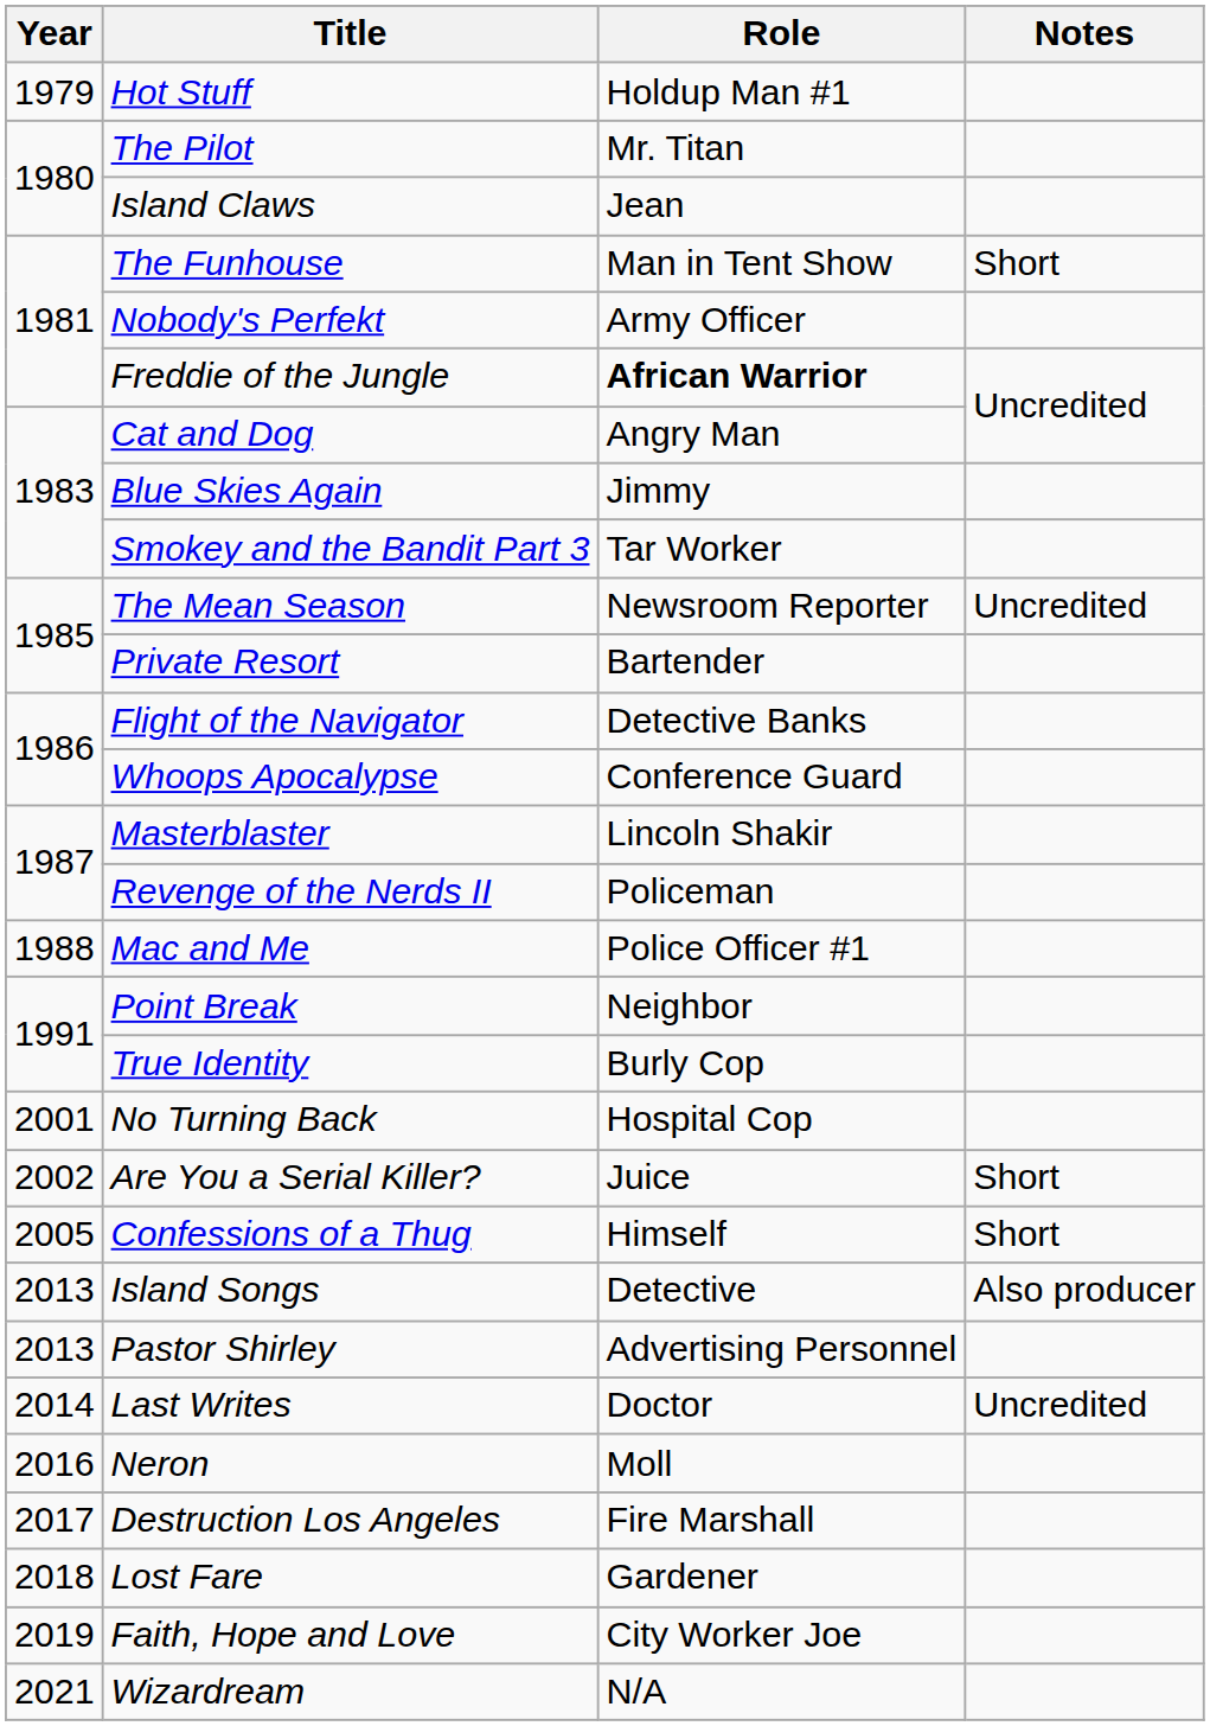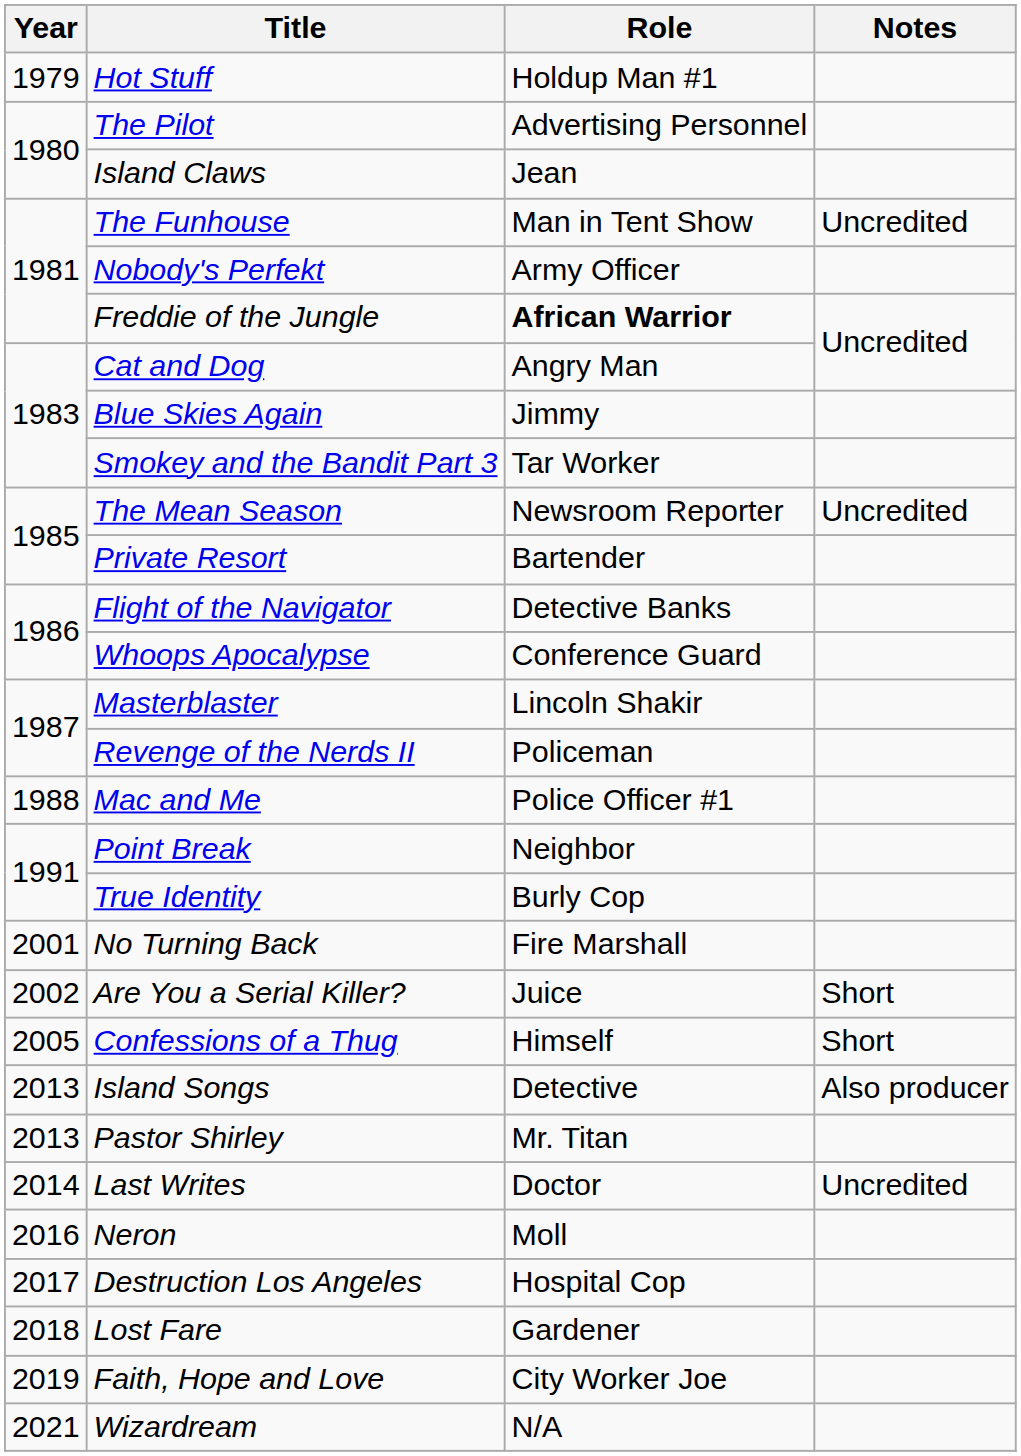 <table class="wikitable">
 <tr>
 <th>Year</th>
 <th>Title</th>
 <th>Role</th>
 <th>Notes</th>
 </tr>
 <tr>
 <td>1979</td>
 <td><em><a href='#'>Hot Stuff</a></em></td>
 <td>Holdup Man #1</td>
 <td></td>
 </tr>
 <tr>
 <td rowspan="2">1980</td>
 <td><em><a href='#'>The Pilot</a></em></td>
-<td>Mr. Titan</td>
+<td>Advertising Personnel</td>
 <td></td>
 </tr>
 <tr>
 <td><em>Island Claws</em></td>
 <td>Jean</td>
 <td></td>
 </tr>
 <tr>
 <td rowspan="3">1981</td>
 <td><em><a href='#'>The Funhouse</a></em></td>
 <td>Man in Tent Show</td>
-<td>Short</td>
+<td>Uncredited</td>
 </tr>
 <tr>
 <td><em><a href='#'>Nobody's Perfekt</a></em></td>
 <td>Army Officer</td>
 <td></td>
 </tr>
 <tr>
 <td><em>Freddie of the Jungle</em></td>
 <td><strong>African Warrior</strong></td>
 <td rowspan="2">Uncredited</td>
 </tr>
 <tr>
 <td rowspan="3">1983</td>
 <td><em><a href='#'>Cat and Dog</a></em></td>
 <td>Angry Man</td>
 </tr>
 <tr>
 <td><em><a href='#'>Blue Skies Again</a></em></td>
 <td>Jimmy</td>
 <td></td>
 </tr>
 <tr>
 <td><em><a href='#'>Smokey and the Bandit Part 3</a></em></td>
 <td>Tar Worker</td>
 <td></td>
 </tr>
 <tr>
 <td rowspan="2">1985</td>
 <td><em><a href='#'>The Mean Season</a></em></td>
 <td>Newsroom Reporter</td>
 <td>Uncredited</td>
 </tr>
 <tr>
 <td><em><a href='#'>Private Resort</a></em></td>
 <td>Bartender</td>
 <td></td>
 </tr>
 <tr>
 <td rowspan="2">1986</td>
 <td><em><a href='#'>Flight of the Navigator</a></em></td>
 <td>Detective Banks</td>
 <td></td>
 </tr>
 <tr>
 <td><em><a href='#'>Whoops Apocalypse</a></em></td>
 <td>Conference Guard</td>
 <td></td>
 </tr>
 <tr>
 <td rowspan="2">1987</td>
 <td><em><a href='#'>Masterblaster</a></em></td>
 <td>Lincoln Shakir</td>
 <td></td>
 </tr>
 <tr>
 <td><em><a href='#'>Revenge of the Nerds II</a></em></td>
 <td>Policeman</td>
 <td></td>
 </tr>
 <tr>
 <td>1988</td>
 <td><em><a href='#'>Mac and Me</a></em></td>
 <td>Police Officer #1</td>
 <td></td>
 </tr>
 <tr>
 <td rowspan="2">1991</td>
 <td><em><a href='#'>Point Break</a></em></td>
 <td>Neighbor</td>
 <td></td>
 </tr>
 <tr>
 <td><em><a href='#'>True Identity</a></em></td>
 <td>Burly Cop</td>
 <td></td>
 </tr>
 <tr>
 <td>2001</td>
 <td><em>No Turning Back</em></td>
-<td>Hospital Cop</td>
+<td>Fire Marshall</td>
 <td></td>
 </tr>
 <tr>
 <td>2002</td>
 <td><em>Are You a Serial Killer?</em></td>
 <td>Juice</td>
 <td>Short</td>
 </tr>
 <tr>
 <td>2005</td>
 <td><em><a href='#'>Confessions of a Thug</a></em></td>
 <td>Himself</td>
 <td>Short</td>
 </tr>
 <tr>
 <td>2013</td>
 <td><em>Island Songs</em></td>
 <td>Detective</td>
 <td>Also producer</td>
 </tr>
 <tr>
 <td>2013</td>
 <td><em>Pastor Shirley</em></td>
-<td>Advertising Personnel</td>
+<td>Mr. Titan</td>
 <td></td>
 </tr>
 <tr>
 <td>2014</td>
 <td><em>Last Writes</em></td>
 <td>Doctor</td>
 <td>Uncredited</td>
 </tr>
 <tr>
 <td>2016</td>
 <td><em>Neron</em></td>
 <td>Moll</td>
 <td></td>
 </tr>
 <tr>
 <td>2017</td>
 <td><em>Destruction Los Angeles</em></td>
-<td>Fire Marshall</td>
+<td>Hospital Cop</td>
 <td></td>
 </tr>
 <tr>
 <td>2018</td>
 <td><em>Lost Fare</em></td>
 <td>Gardener</td>
 <td></td>
 </tr>
 <tr>
 <td>2019</td>
 <td><em>Faith, Hope and Love</em></td>
 <td>City Worker Joe</td>
 <td></td>
 </tr>
 <tr>
 <td>2021</td>
 <td><em>Wizardream</em></td>
 <td>N/A</td>
 <td></td>
 </tr>
 </table>
